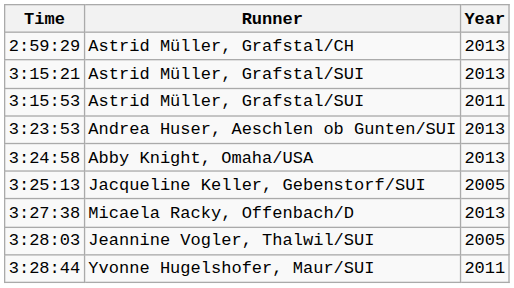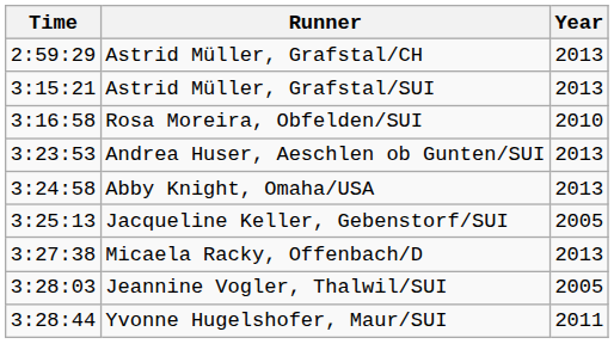 <table class=wikitable>
 <tr>
 <th>Time</th>
 <th>Runner</th>
 <th>Year</th>
 </tr>
 <tr>
 <td>2:59:29</td>
 <td>Astrid Müller, Grafstal/CH</td>
 <td>2013</td>
 </tr>
 <tr>
 <td>3:15:21</td>
 <td>Astrid Müller, Grafstal/SUI</td>
 <td>2013</td>
 </tr>
 <tr>
-<td>3:15:53</td>
-<td>Astrid Müller, Grafstal/SUI</td>
-<td>2011</td>
+<td>3:16:58</td>
+<td>Rosa Moreira, Obfelden/SUI</td>
+<td>2010</td>
 </tr>
 <tr>
 <td>3:23:53</td>
 <td>Andrea Huser, Aeschlen ob Gunten/SUI</td>
 <td>2013</td>
 </tr>
 <tr>
 <td>3:24:58</td>
 <td>Abby Knight, Omaha/USA</td>
 <td>2013</td>
 </tr>
 <tr>
 <td>3:25:13</td>
 <td>Jacqueline Keller, Gebenstorf/SUI</td>
 <td>2005</td>
 </tr>
 <tr>
 <td>3:27:38</td>
 <td>Micaela Racky, Offenbach/D</td>
 <td>2013</td>
 </tr>
 <tr>
 <td>3:28:03</td>
 <td>Jeannine Vogler, Thalwil/SUI</td>
 <td>2005</td>
 </tr>
 <tr>
 <td>3:28:44</td>
 <td>Yvonne Hugelshofer, Maur/SUI</td>
 <td>2011</td>
 </tr>
 </table>
